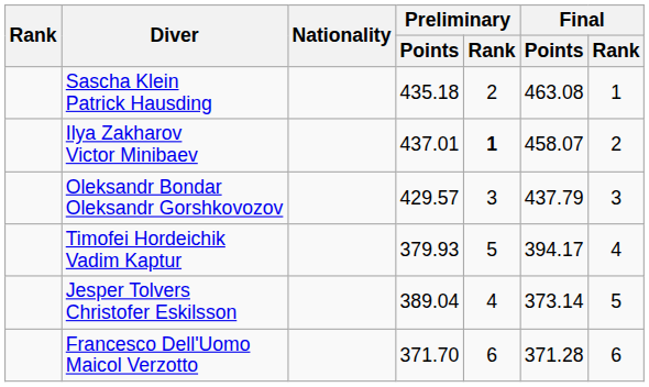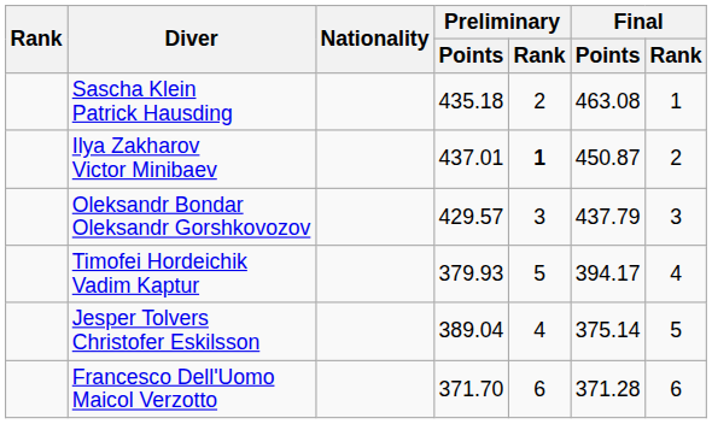 <table class="wikitable" style="text-align:center">
 <tr>
 <th rowspan=2>Rank</th>
 <th rowspan=2>Diver</th>
 <th rowspan=2>Nationality</th>
 <th colspan="2">Preliminary</th>
 <th colspan="2">Final</th>
 </tr>
 <tr>
 <th>Points</th>
 <th>Rank</th>
 <th>Points</th>
 <th>Rank</th>
 </tr>
 <tr>
 <td></td>
 <td align=left><a href='#'>Sascha Klein</a><br><a href='#'>Patrick Hausding</a></td>
 <td align=left></td>
 <td>435.18</td>
 <td>2</td>
 <td>463.08</td>
 <td>1</td>
 </tr>
 <tr>
 <td></td>
 <td align=left><a href='#'>Ilya Zakharov</a><br><a href='#'>Victor Minibaev</a></td>
 <td align=left></td>
 <td>437.01</td>
 <td><strong>1</strong></td>
-<td>458.07</td>
+<td>450.87</td>
 <td>2</td>
 </tr>
 <tr>
 <td></td>
 <td align=left><a href='#'>Oleksandr Bondar</a><br><a href='#'>Oleksandr Gorshkovozov</a></td>
 <td align=left></td>
 <td>429.57</td>
 <td>3</td>
 <td>437.79</td>
 <td>3</td>
 </tr>
 <tr>
 <td></td>
 <td align=left><a href='#'>Timofei Hordeichik</a><br><a href='#'>Vadim Kaptur</a></td>
 <td align=left></td>
 <td>379.93</td>
 <td>5</td>
 <td>394.17</td>
 <td>4</td>
 </tr>
 <tr>
 <td></td>
 <td align=left><a href='#'>Jesper Tolvers</a><br><a href='#'>Christofer Eskilsson</a></td>
 <td align=left></td>
 <td>389.04</td>
 <td>4</td>
-<td>373.14</td>
+<td>375.14</td>
 <td>5</td>
 </tr>
 <tr>
 <td></td>
 <td align=left><a href='#'>Francesco Dell'Uomo</a><br><a href='#'>Maicol Verzotto</a></td>
 <td align=left></td>
 <td>371.70</td>
 <td>6</td>
 <td>371.28</td>
 <td>6</td>
 </tr>
 </table>
